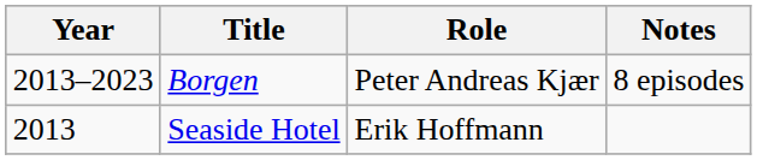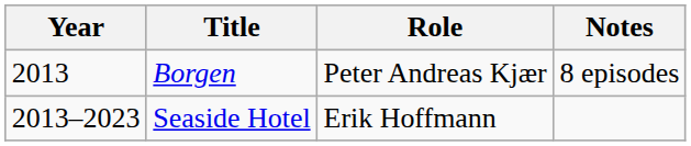 <table class="wikitable sortable">
 <tr>
 <th>Year</th>
 <th>Title</th>
 <th>Role</th>
 <th class="unsortable">Notes</th>
 </tr>
 <tr>
-<td>2013–2023</td>
+<td>2013</td>
 <td><em><a href='#'>Borgen</a></em></td>
 <td>Peter Andreas Kjær</td>
 <td>8 episodes</td>
 </tr>
 <tr>
-<td>2013</td>
+<td>2013–2023</td>
 <td><a href='#'>Seaside Hotel</a></td>
 <td>Erik Hoffmann</td>
 <td></td>
 </tr>
 </table>
